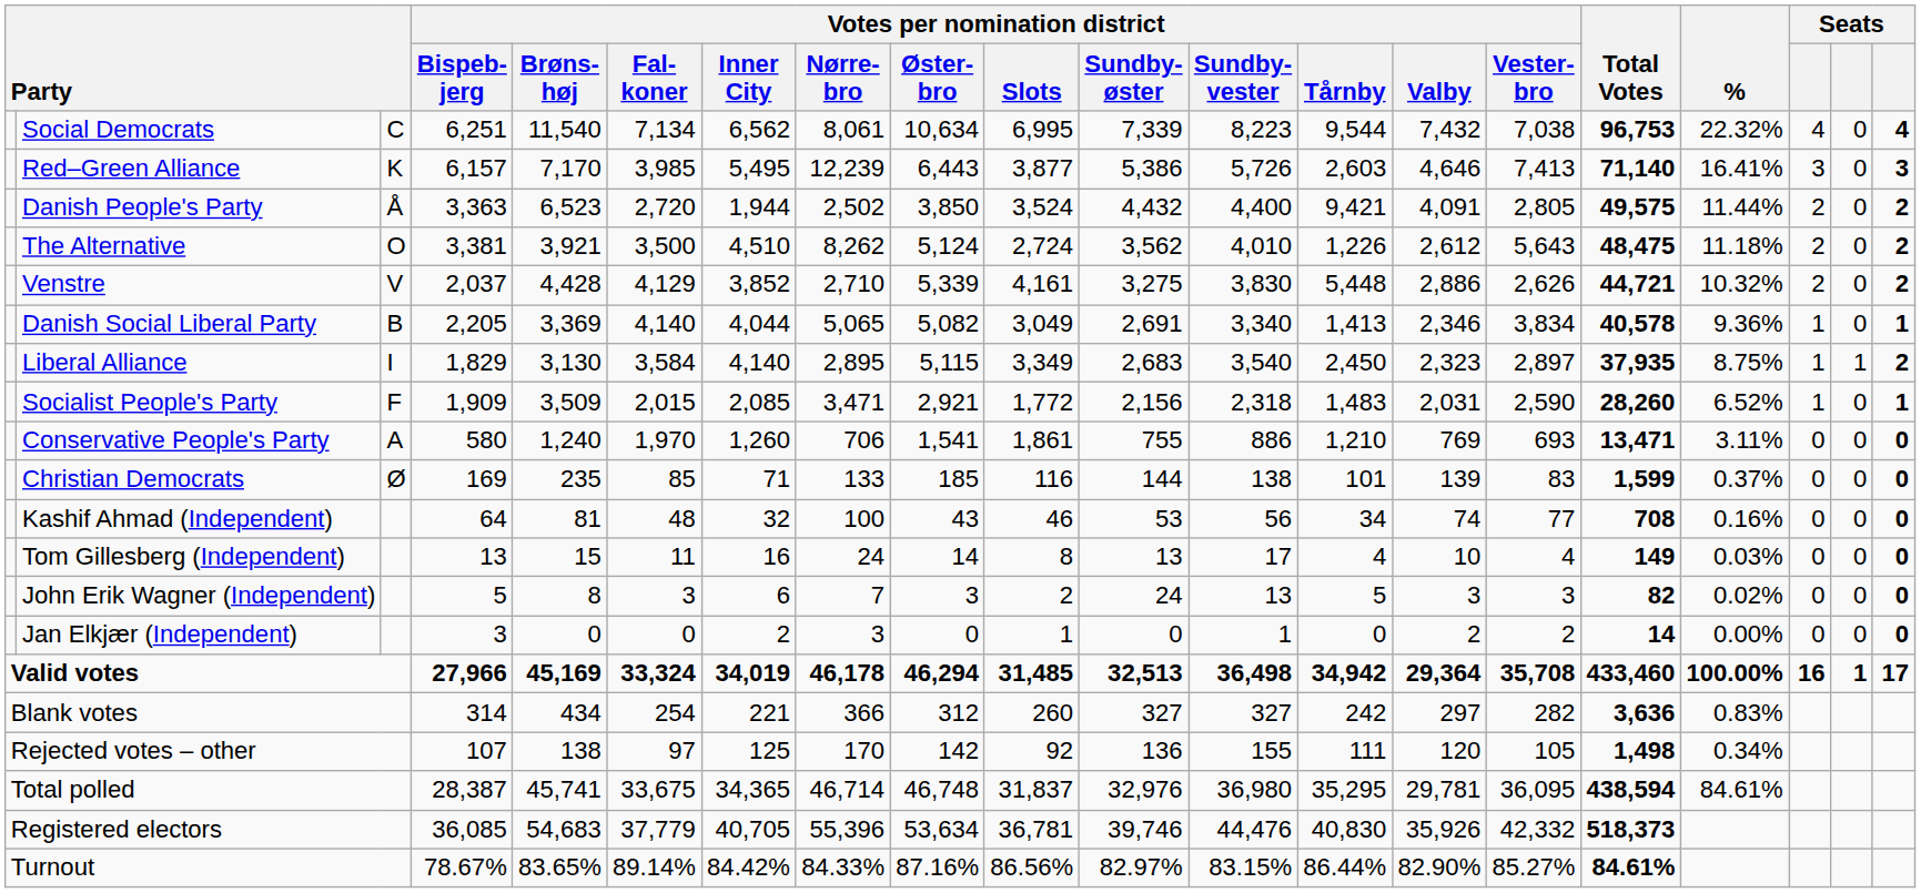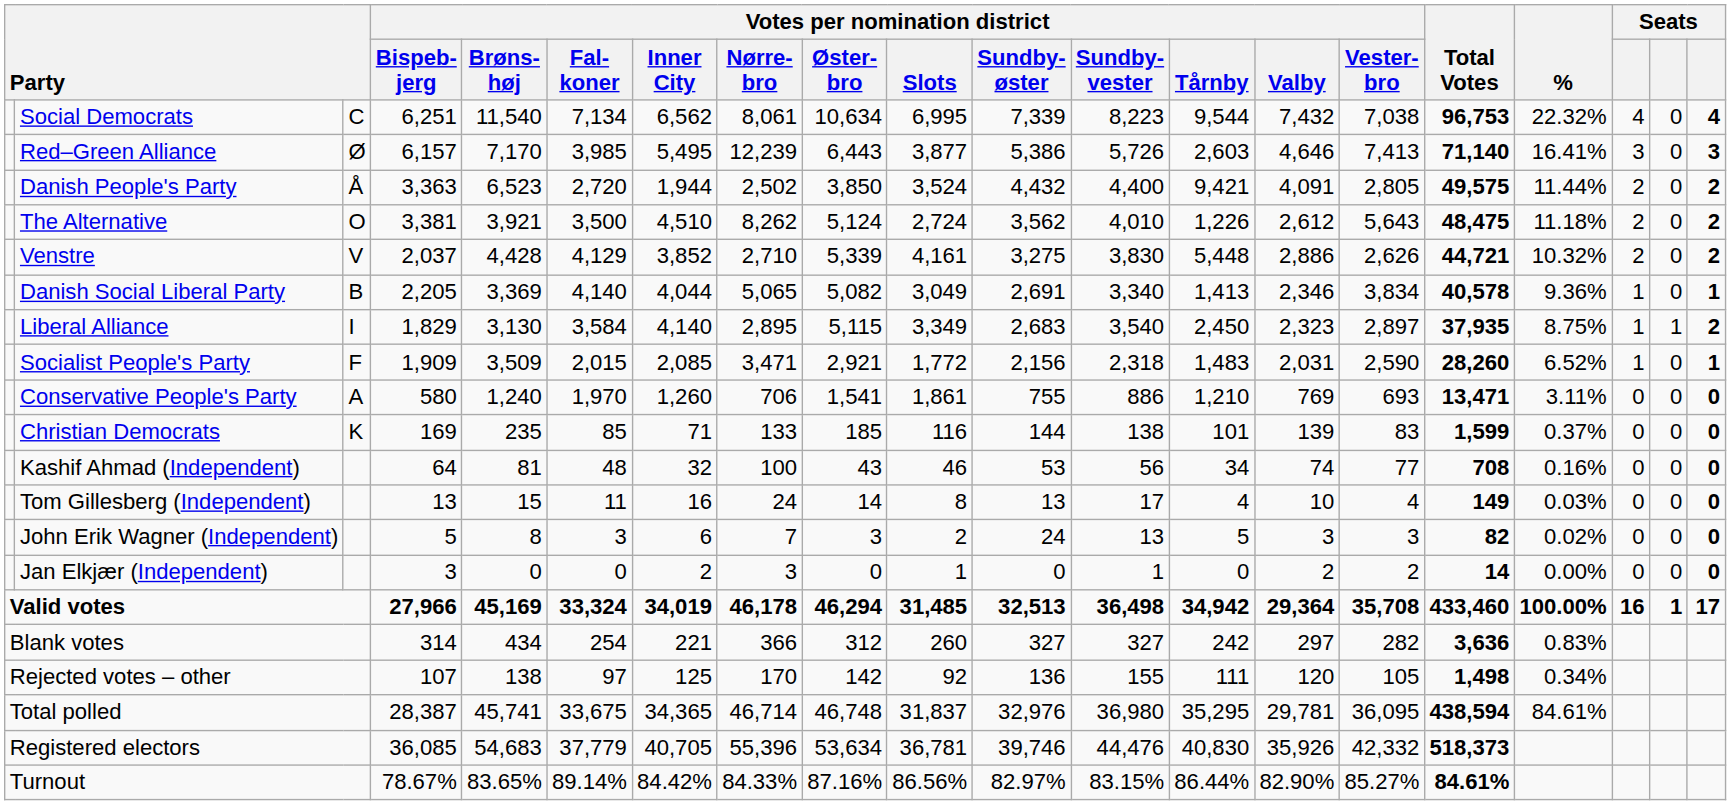 <table class="wikitable" border="1" style="text-align:right;">
 <tr>
 <th style="text-align:left;" valign=bottom rowspan=2 colspan=3>Party</th>
 <th colspan=12>Votes per nomination district</th>
 <th align=center valign=bottom rowspan=2 width="50">Total Votes</th>
 <th align=center valign=bottom rowspan=2 width="50">%</th>
 <th colspan=3>Seats</th>
 </tr>
 <tr>
 <th align=center valign=bottom width="50"><a href='#'>Bispeb- jerg</a></th>
 <th align="center" valign="bottom" width="50"><a href='#'>Brøns- høj</a></th>
 <th align="center" valign="bottom" width="50"><a href='#'>Fal- koner</a></th>
 <th align="center" valign="bottom" width="50"><a href='#'>Inner City</a></th>
 <th align="center" valign="bottom" width="50"><a href='#'>Nørre- bro</a></th>
 <th align="center" valign="bottom" width="50"><a href='#'>Øster- bro</a></th>
 <th align="center" valign="bottom" width="50"><a href='#'>Slots</a></th>
 <th align="center" valign="bottom" width="50"><a href='#'>Sundby- øster</a></th>
 <th align="center" valign="bottom" width="50"><a href='#'>Sundby- vester</a></th>
 <th align="center" valign="bottom" width="50"><a href='#'>Tårnby</a></th>
 <th align="center" valign="bottom" width="50"><a href='#'>Valby</a></th>
 <th align="center" valign="bottom" width="50"><a href='#'>Vester- bro</a></th>
 <th align="center" valign="bottom" width="20"><small></small></th>
 <th align=center valign=bottom width="20"><small><a href='#'></a></small></th>
 <th align=center valign=bottom width="20"><small></small></th>
 </tr>
 <tr>
 <td></td>
 <td align=left><a href='#'>Social Democrats</a></td>
 <td align=left>C</td>
 <td>6,251</td>
 <td>11,540</td>
 <td>7,134</td>
 <td>6,562</td>
 <td>8,061</td>
 <td>10,634</td>
 <td>6,995</td>
 <td>7,339</td>
 <td>8,223</td>
 <td>9,544</td>
 <td>7,432</td>
 <td>7,038</td>
 <td><strong>96,753</strong></td>
 <td>22.32%</td>
 <td>4</td>
 <td>0</td>
 <td><strong>4</strong></td>
 </tr>
 <tr>
 <td></td>
 <td align=left><a href='#'>Red–Green Alliance</a></td>
-<td align=left>K</td>
+<td align=left>Ø</td>
 <td>6,157</td>
 <td>7,170</td>
 <td>3,985</td>
 <td>5,495</td>
 <td>12,239</td>
 <td>6,443</td>
 <td>3,877</td>
 <td>5,386</td>
 <td>5,726</td>
 <td>2,603</td>
 <td>4,646</td>
 <td>7,413</td>
 <td><strong>71,140</strong></td>
 <td>16.41%</td>
 <td>3</td>
 <td>0</td>
 <td><strong>3</strong></td>
 </tr>
 <tr>
 <td></td>
 <td align=left><a href='#'>Danish People's Party</a></td>
 <td align=left>Å</td>
 <td>3,363</td>
 <td>6,523</td>
 <td>2,720</td>
 <td>1,944</td>
 <td>2,502</td>
 <td>3,850</td>
 <td>3,524</td>
 <td>4,432</td>
 <td>4,400</td>
 <td>9,421</td>
 <td>4,091</td>
 <td>2,805</td>
 <td><strong>49,575</strong></td>
 <td>11.44%</td>
 <td>2</td>
 <td>0</td>
 <td><strong>2</strong></td>
 </tr>
 <tr>
 <td></td>
 <td align=left><a href='#'>The Alternative</a></td>
 <td align=left>O</td>
 <td>3,381</td>
 <td>3,921</td>
 <td>3,500</td>
 <td>4,510</td>
 <td>8,262</td>
 <td>5,124</td>
 <td>2,724</td>
 <td>3,562</td>
 <td>4,010</td>
 <td>1,226</td>
 <td>2,612</td>
 <td>5,643</td>
 <td><strong>48,475</strong></td>
 <td>11.18%</td>
 <td>2</td>
 <td>0</td>
 <td><strong>2</strong></td>
 </tr>
 <tr>
 <td></td>
 <td align=left><a href='#'>Venstre</a></td>
 <td align=left>V</td>
 <td>2,037</td>
 <td>4,428</td>
 <td>4,129</td>
 <td>3,852</td>
 <td>2,710</td>
 <td>5,339</td>
 <td>4,161</td>
 <td>3,275</td>
 <td>3,830</td>
 <td>5,448</td>
 <td>2,886</td>
 <td>2,626</td>
 <td><strong>44,721</strong></td>
 <td>10.32%</td>
 <td>2</td>
 <td>0</td>
 <td><strong>2</strong></td>
 </tr>
 <tr>
 <td></td>
 <td align=left><a href='#'>Danish Social Liberal Party</a></td>
 <td align=left>B</td>
 <td>2,205</td>
 <td>3,369</td>
 <td>4,140</td>
 <td>4,044</td>
 <td>5,065</td>
 <td>5,082</td>
 <td>3,049</td>
 <td>2,691</td>
 <td>3,340</td>
 <td>1,413</td>
 <td>2,346</td>
 <td>3,834</td>
 <td><strong>40,578</strong></td>
 <td>9.36%</td>
 <td>1</td>
 <td>0</td>
 <td><strong>1</strong></td>
 </tr>
 <tr>
 <td></td>
 <td align=left><a href='#'>Liberal Alliance</a></td>
 <td align=left>I</td>
 <td>1,829</td>
 <td>3,130</td>
 <td>3,584</td>
 <td>4,140</td>
 <td>2,895</td>
 <td>5,115</td>
 <td>3,349</td>
 <td>2,683</td>
 <td>3,540</td>
 <td>2,450</td>
 <td>2,323</td>
 <td>2,897</td>
 <td><strong>37,935</strong></td>
 <td>8.75%</td>
 <td>1</td>
 <td>1</td>
 <td><strong>2</strong></td>
 </tr>
 <tr>
 <td></td>
 <td align=left><a href='#'>Socialist People's Party</a></td>
 <td align=left>F</td>
 <td>1,909</td>
 <td>3,509</td>
 <td>2,015</td>
 <td>2,085</td>
 <td>3,471</td>
 <td>2,921</td>
 <td>1,772</td>
 <td>2,156</td>
 <td>2,318</td>
 <td>1,483</td>
 <td>2,031</td>
 <td>2,590</td>
 <td><strong>28,260</strong></td>
 <td>6.52%</td>
 <td>1</td>
 <td>0</td>
 <td><strong>1</strong></td>
 </tr>
 <tr>
 <td></td>
 <td align=left style="white-space: nowrap;"><a href='#'>Conservative People's Party</a></td>
 <td align=left>A</td>
 <td>580</td>
 <td>1,240</td>
 <td>1,970</td>
 <td>1,260</td>
 <td>706</td>
 <td>1,541</td>
 <td>1,861</td>
 <td>755</td>
 <td>886</td>
 <td>1,210</td>
 <td>769</td>
 <td>693</td>
 <td><strong>13,471</strong></td>
 <td>3.11%</td>
 <td>0</td>
 <td>0</td>
 <td><strong>0</strong></td>
 </tr>
 <tr>
 <td></td>
 <td align=left><a href='#'>Christian Democrats</a></td>
-<td align=left>Ø</td>
+<td align=left>K</td>
 <td>169</td>
 <td>235</td>
 <td>85</td>
 <td>71</td>
 <td>133</td>
 <td>185</td>
 <td>116</td>
 <td>144</td>
 <td>138</td>
 <td>101</td>
 <td>139</td>
 <td>83</td>
 <td><strong>1,599</strong></td>
 <td>0.37%</td>
 <td>0</td>
 <td>0</td>
 <td><strong>0</strong></td>
 </tr>
 <tr>
 <td></td>
 <td align=left>Kashif Ahmad (<a href='#'>Independent</a>)</td>
 <td></td>
 <td>64</td>
 <td>81</td>
 <td>48</td>
 <td>32</td>
 <td>100</td>
 <td>43</td>
 <td>46</td>
 <td>53</td>
 <td>56</td>
 <td>34</td>
 <td>74</td>
 <td>77</td>
 <td><strong>708</strong></td>
 <td>0.16%</td>
 <td>0</td>
 <td>0</td>
 <td><strong>0</strong></td>
 </tr>
 <tr>
 <td></td>
 <td align=left>Tom Gillesberg (<a href='#'>Independent</a>)</td>
 <td></td>
 <td>13</td>
 <td>15</td>
 <td>11</td>
 <td>16</td>
 <td>24</td>
 <td>14</td>
 <td>8</td>
 <td>13</td>
 <td>17</td>
 <td>4</td>
 <td>10</td>
 <td>4</td>
 <td><strong>149</strong></td>
 <td>0.03%</td>
 <td>0</td>
 <td>0</td>
 <td><strong>0</strong></td>
 </tr>
 <tr>
 <td></td>
 <td align=left>John Erik Wagner (<a href='#'>Independent</a>)</td>
 <td></td>
 <td>5</td>
 <td>8</td>
 <td>3</td>
 <td>6</td>
 <td>7</td>
 <td>3</td>
 <td>2</td>
 <td>24</td>
 <td>13</td>
 <td>5</td>
 <td>3</td>
 <td>3</td>
 <td><strong>82</strong></td>
 <td>0.02%</td>
 <td>0</td>
 <td>0</td>
 <td><strong>0</strong></td>
 </tr>
 <tr>
 <td></td>
 <td align=left>Jan Elkjær (<a href='#'>Independent</a>)</td>
 <td></td>
 <td>3</td>
 <td>0</td>
 <td>0</td>
 <td>2</td>
 <td>3</td>
 <td>0</td>
 <td>1</td>
 <td>0</td>
 <td>1</td>
 <td>0</td>
 <td>2</td>
 <td>2</td>
 <td><strong>14</strong></td>
 <td>0.00%</td>
 <td>0</td>
 <td>0</td>
 <td><strong>0</strong></td>
 </tr>
 <tr style="font-weight:bold">
 <td align=left colspan=3>Valid votes</td>
 <td>27,966</td>
 <td>45,169</td>
 <td>33,324</td>
 <td>34,019</td>
 <td>46,178</td>
 <td>46,294</td>
 <td>31,485</td>
 <td>32,513</td>
 <td>36,498</td>
 <td>34,942</td>
 <td>29,364</td>
 <td>35,708</td>
 <td>433,460</td>
 <td>100.00%</td>
 <td>16</td>
 <td>1</td>
 <td>17</td>
 </tr>
 <tr>
 <td align=left colspan=3>Blank votes</td>
 <td>314</td>
 <td>434</td>
 <td>254</td>
 <td>221</td>
 <td>366</td>
 <td>312</td>
 <td>260</td>
 <td>327</td>
 <td>327</td>
 <td>242</td>
 <td>297</td>
 <td>282</td>
 <td><strong>3,636</strong></td>
 <td>0.83%</td>
 <td></td>
 <td></td>
 <td></td>
 </tr>
 <tr>
 <td align=left colspan=3>Rejected votes – other</td>
 <td>107</td>
 <td>138</td>
 <td>97</td>
 <td>125</td>
 <td>170</td>
 <td>142</td>
 <td>92</td>
 <td>136</td>
 <td>155</td>
 <td>111</td>
 <td>120</td>
 <td>105</td>
 <td><strong>1,498</strong></td>
 <td>0.34%</td>
 <td></td>
 <td></td>
 <td></td>
 </tr>
 <tr>
 <td align=left colspan=3>Total polled</td>
 <td>28,387</td>
 <td>45,741</td>
 <td>33,675</td>
 <td>34,365</td>
 <td>46,714</td>
 <td>46,748</td>
 <td>31,837</td>
 <td>32,976</td>
 <td>36,980</td>
 <td>35,295</td>
 <td>29,781</td>
 <td>36,095</td>
 <td><strong>438,594</strong></td>
 <td>84.61%</td>
 <td></td>
 <td></td>
 <td></td>
 </tr>
 <tr>
 <td align=left colspan=3>Registered electors</td>
 <td>36,085</td>
 <td>54,683</td>
 <td>37,779</td>
 <td>40,705</td>
 <td>55,396</td>
 <td>53,634</td>
 <td>36,781</td>
 <td>39,746</td>
 <td>44,476</td>
 <td>40,830</td>
 <td>35,926</td>
 <td>42,332</td>
 <td><strong>518,373</strong></td>
 <td></td>
 <td></td>
 <td></td>
 <td></td>
 </tr>
 <tr>
 <td align=left colspan=3>Turnout</td>
 <td>78.67%</td>
 <td>83.65%</td>
 <td>89.14%</td>
 <td>84.42%</td>
 <td>84.33%</td>
 <td>87.16%</td>
 <td>86.56%</td>
 <td>82.97%</td>
 <td>83.15%</td>
 <td>86.44%</td>
 <td>82.90%</td>
 <td>85.27%</td>
 <td><strong>84.61%</strong></td>
 <td></td>
 <td></td>
 <td></td>
 <td></td>
 </tr>
 </table>
